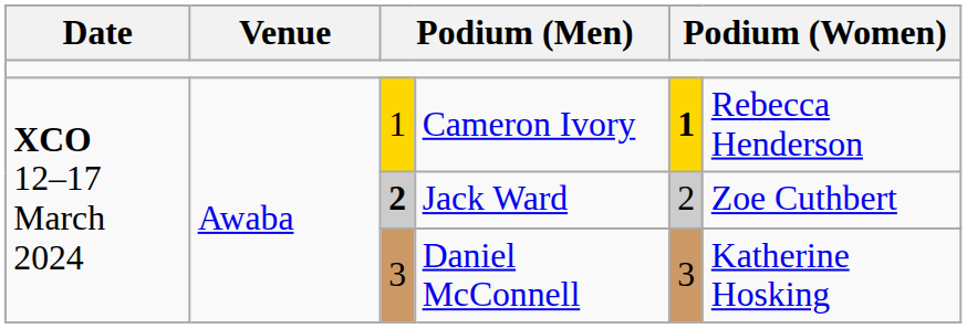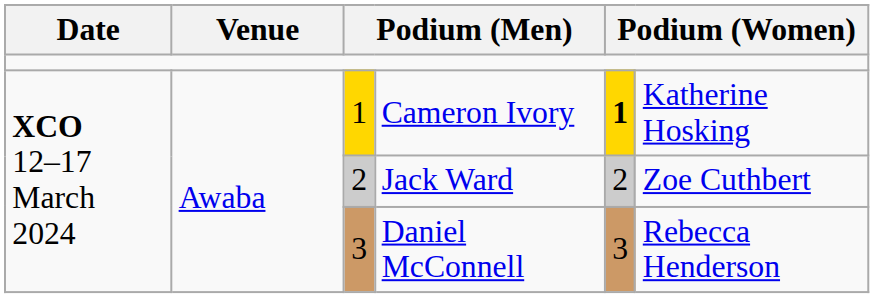 <table class="wikitable" width=70%>
 <tr>
 <th>Date</th>
 <th width=20%>Venue</th>
 <th colspan=2 width=30%>Podium (Men)</th>
 <th colspan=2 width=30%>Podium (Women)</th>
 </tr>
 <tr>
 <td colspan=6></td>
 </tr>
 <tr>
 <td rowspan=3><strong>XCO</strong> <br> 12–17 March 2024</td>
 <td rowspan=3><br><a href='#'>Awaba</a></td>
 <td bgcolor=FFD700>1</td>
 <td><a href='#'>Cameron Ivory</a></td>
 <td bgcolor=FFD700><strong>1</strong></td>
-<td><a href='#'>Rebecca Henderson</a></td>
+<td><a href='#'>Katherine Hosking</a></td>
 </tr>
 <tr>
-<td bgcolor=CCCCCC><strong>2</strong></td>
+<td bgcolor=CCCCCC>2</td>
 <td><a href='#'>Jack Ward</a></td>
 <td bgcolor=CCCCCC>2</td>
 <td><a href='#'>Zoe Cuthbert</a></td>
 </tr>
 <tr>
 <td bgcolor=CC9966>3</td>
 <td><a href='#'>Daniel McConnell</a></td>
 <td bgcolor=CC9966>3</td>
-<td><a href='#'>Katherine Hosking</a></td>
+<td><a href='#'>Rebecca Henderson</a></td>
 </tr>
 </table>
